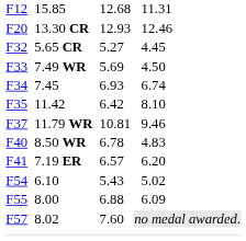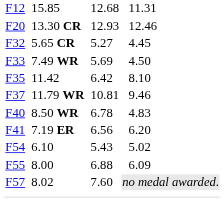 <table>
 <tr>
 <td><a href='#'>F12</a></td>
 <td></td>
 <td>15.85</td>
 <td></td>
 <td>12.68</td>
 <td></td>
 <td>11.31</td>
 </tr>
 <tr>
 <td><a href='#'>F20</a></td>
 <td></td>
 <td>13.30 <strong>CR</strong></td>
 <td></td>
 <td>12.93</td>
 <td></td>
 <td>12.46</td>
 </tr>
 <tr>
 <td><a href='#'>F32</a></td>
 <td></td>
 <td>5.65 <strong>CR</strong></td>
 <td></td>
 <td>5.27</td>
 <td></td>
 <td>4.45</td>
 </tr>
 <tr>
 <td><a href='#'>F33</a></td>
 <td></td>
 <td>7.49 <strong>WR</strong></td>
 <td></td>
 <td>5.69</td>
 <td></td>
 <td>4.50</td>
 </tr>
 <tr>
-<td><a href='#'>F34</a></td>
-<td></td>
-<td>7.45</td>
-<td></td>
-<td>6.93</td>
-<td></td>
-<td>6.74</td>
-</tr>
-<tr>
 <td><a href='#'>F35</a></td>
 <td></td>
 <td>11.42</td>
 <td></td>
 <td>6.42</td>
 <td></td>
 <td>8.10</td>
 </tr>
 <tr>
 <td><a href='#'>F37</a></td>
 <td></td>
 <td>11.79 <strong>WR</strong></td>
 <td></td>
 <td>10.81</td>
 <td></td>
 <td>9.46</td>
 </tr>
 <tr>
 <td><a href='#'>F40</a></td>
 <td></td>
 <td>8.50 <strong>WR</strong></td>
 <td></td>
 <td>6.78</td>
 <td></td>
 <td>4.83</td>
 </tr>
 <tr>
 <td><a href='#'>F41</a></td>
 <td></td>
 <td>7.19 <strong>ER</strong></td>
 <td></td>
-<td>6.57</td>
+<td>6.56</td>
 <td></td>
 <td>6.20</td>
 </tr>
 <tr>
 <td><a href='#'>F54</a></td>
 <td></td>
 <td>6.10</td>
 <td></td>
 <td>5.43</td>
 <td></td>
 <td>5.02</td>
 </tr>
 <tr>
 <td><a href='#'>F55</a></td>
 <td></td>
 <td>8.00</td>
 <td></td>
 <td>6.88</td>
 <td></td>
 <td>6.09</td>
 </tr>
 <tr>
 <td><a href='#'>F57</a></td>
 <td></td>
 <td>8.02</td>
 <td></td>
 <td>7.60</td>
 <td colspan=2 align=center bgcolor=#e8e8e8><em>no medal awarded</em>.</td>
 </tr>
 <tr>
 <td colspan=7></td>
 </tr>
 <tr>
 </tr>
 <tr bgcolor= e8e8e8>
 <td colspan=7></td>
 </tr>
 </table>
